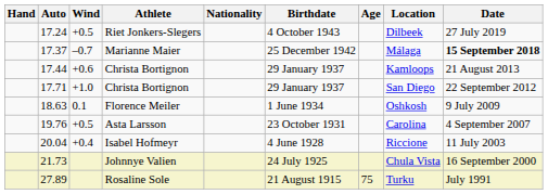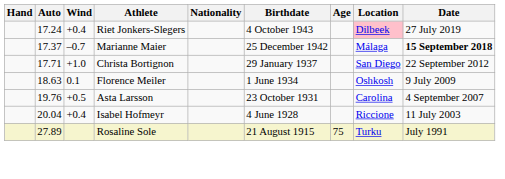 <table class="wikitable">
 <tr>
 <th>Hand</th>
 <th>Auto</th>
 <th>Wind</th>
 <th>Athlete</th>
 <th>Nationality</th>
 <th>Birthdate</th>
 <th>Age</th>
 <th>Location</th>
 <th>Date</th>
 </tr>
 <tr>
 <td></td>
 <td>17.24</td>
-<td>+0.5</td>
+<td>+0.4</td>
 <td>Riet Jonkers-Slegers</td>
 <td></td>
 <td>4 October 1943</td>
 <td></td>
-<td><a href='#'>Dilbeek</a></td>
+<td style="background: pink;"><a href='#'>Dilbeek</a></td>
 <td>27 July 2019</td>
 </tr>
 <tr>
 <td></td>
 <td>17.37</td>
 <td>–0.7</td>
 <td>Marianne Maier</td>
 <td></td>
 <td>25 December 1942</td>
 <td></td>
 <td><a href='#'>Málaga</a></td>
 <td><strong>15 September 2018</strong></td>
-</tr>
-<tr>
-<td></td>
-<td>17.44</td>
-<td>+0.6</td>
-<td>Christa Bortignon</td>
-<td></td>
-<td>29 January 1937</td>
-<td></td>
-<td><a href='#'>Kamloops</a></td>
-<td>21 August 2013</td>
 </tr>
 <tr>
 <td></td>
 <td>17.71</td>
 <td>+1.0</td>
 <td>Christa Bortignon</td>
 <td></td>
 <td>29 January 1937</td>
 <td></td>
 <td><a href='#'>San Diego</a></td>
 <td>22 September 2012</td>
 </tr>
 <tr>
 <td></td>
 <td>18.63</td>
 <td>0.1</td>
 <td>Florence Meiler</td>
 <td></td>
 <td>1 June 1934</td>
 <td></td>
 <td><a href='#'>Oshkosh</a></td>
 <td>9 July 2009</td>
 </tr>
 <tr>
 <td></td>
 <td>19.76</td>
 <td>+0.5</td>
 <td>Asta Larsson</td>
 <td></td>
 <td>23 October 1931</td>
 <td></td>
 <td><a href='#'>Carolina</a></td>
 <td>4 September 2007</td>
 </tr>
 <tr>
 <td></td>
 <td>20.04</td>
 <td>+0.4</td>
 <td>Isabel Hofmeyr</td>
 <td></td>
 <td>4 June 1928</td>
 <td></td>
 <td><a href='#'>Riccione</a></td>
 <td>11 July 2003</td>
 </tr>
 <tr bgcolor=#f6F5CE>
 <td></td>
-<td>21.73</td>
-<td></td>
-<td>Johnnye Valien</td>
-<td></td>
-<td>24 July 1925</td>
-<td></td>
-<td><a href='#'>Chula Vista</a></td>
-<td>16 September 2000</td>
-</tr>
-<tr bgcolor=#f6F5CE>
-<td></td>
 <td>27.89</td>
 <td></td>
 <td>Rosaline Sole</td>
 <td></td>
 <td>21 August 1915</td>
 <td>75</td>
 <td><a href='#'>Turku</a></td>
 <td>July 1991</td>
 </tr>
 </table>
